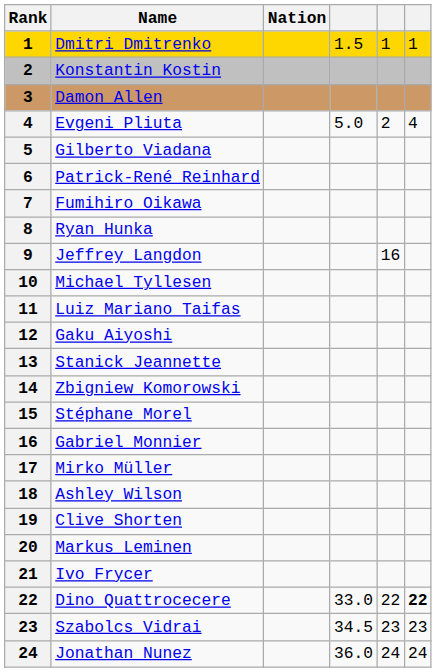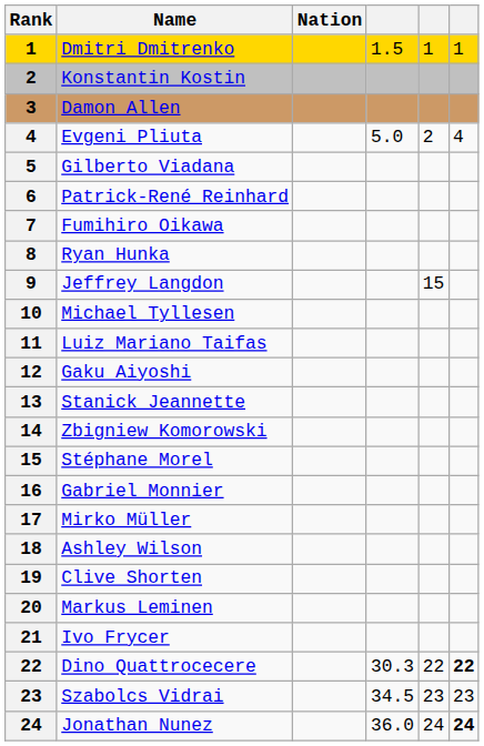 <table class="wikitable sortable">
 <tr>
 <th>Rank</th>
 <th>Name</th>
 <th>Nation</th>
 <th></th>
 <th></th>
 <th></th>
 </tr>
 <tr bgcolor=gold>
 <td align=center><strong>1</strong></td>
 <td><a href='#'>Dmitri Dmitrenko</a></td>
 <td></td>
 <td>1.5</td>
 <td>1</td>
 <td>1</td>
 </tr>
 <tr bgcolor=silver>
 <td align=center><strong>2</strong></td>
 <td><a href='#'>Konstantin Kostin</a></td>
 <td></td>
 <td></td>
 <td></td>
 <td></td>
 </tr>
 <tr bgcolor=cc9966>
 <td align=center><strong>3</strong></td>
 <td><a href='#'>Damon Allen</a></td>
 <td></td>
 <td></td>
 <td></td>
 <td></td>
 </tr>
 <tr>
 <th>4</th>
 <td><a href='#'>Evgeni Pliuta</a></td>
 <td></td>
 <td>5.0</td>
 <td>2</td>
 <td>4</td>
 </tr>
 <tr>
 <th>5</th>
 <td><a href='#'>Gilberto Viadana</a></td>
 <td></td>
 <td></td>
 <td></td>
 <td></td>
 </tr>
 <tr>
 <th>6</th>
 <td><a href='#'>Patrick-René Reinhard</a></td>
 <td></td>
 <td></td>
 <td></td>
 <td></td>
 </tr>
 <tr>
 <th>7</th>
 <td><a href='#'>Fumihiro Oikawa</a></td>
 <td></td>
 <td></td>
 <td></td>
 <td></td>
 </tr>
 <tr>
 <th>8</th>
 <td><a href='#'>Ryan Hunka</a></td>
 <td></td>
 <td></td>
 <td></td>
 <td></td>
 </tr>
 <tr>
 <th>9</th>
 <td><a href='#'>Jeffrey Langdon</a></td>
 <td></td>
 <td></td>
-<td>16</td>
+<td>15</td>
 <td></td>
 </tr>
 <tr>
 <th>10</th>
 <td><a href='#'>Michael Tyllesen</a></td>
 <td></td>
 <td></td>
 <td></td>
 <td></td>
 </tr>
 <tr>
 <th>11</th>
 <td><a href='#'>Luiz Mariano Taifas</a></td>
 <td></td>
 <td></td>
 <td></td>
 <td></td>
 </tr>
 <tr>
 <th>12</th>
 <td><a href='#'>Gaku Aiyoshi</a></td>
 <td></td>
 <td></td>
 <td></td>
 <td></td>
 </tr>
 <tr>
 <th>13</th>
 <td><a href='#'>Stanick Jeannette</a></td>
 <td></td>
 <td></td>
 <td></td>
 <td></td>
 </tr>
 <tr>
 <th>14</th>
 <td><a href='#'>Zbigniew Komorowski</a></td>
 <td></td>
 <td></td>
 <td></td>
 <td></td>
 </tr>
 <tr>
 <th>15</th>
 <td><a href='#'>Stéphane Morel</a></td>
 <td></td>
 <td></td>
 <td></td>
 <td></td>
 </tr>
 <tr>
 <th>16</th>
 <td><a href='#'>Gabriel Monnier</a></td>
 <td></td>
 <td></td>
 <td></td>
 <td></td>
 </tr>
 <tr>
 <th>17</th>
 <td><a href='#'>Mirko Müller</a></td>
 <td></td>
 <td></td>
 <td></td>
 <td></td>
 </tr>
 <tr>
 <th>18</th>
 <td><a href='#'>Ashley Wilson</a></td>
 <td></td>
 <td></td>
 <td></td>
 <td></td>
 </tr>
 <tr>
 <th>19</th>
 <td><a href='#'>Clive Shorten</a></td>
 <td></td>
 <td></td>
 <td></td>
 <td></td>
 </tr>
 <tr>
 <th>20</th>
 <td><a href='#'>Markus Leminen</a></td>
 <td></td>
 <td></td>
 <td></td>
 <td></td>
 </tr>
 <tr>
 <th>21</th>
 <td><a href='#'>Ivo Frycer</a></td>
 <td></td>
 <td></td>
 <td></td>
 <td></td>
 </tr>
 <tr>
 <th>22</th>
 <td><a href='#'>Dino Quattrocecere</a></td>
 <td></td>
-<td>33.0</td>
+<td>30.3</td>
 <td>22</td>
 <td><strong>22</strong></td>
 </tr>
 <tr>
 <th>23</th>
 <td><a href='#'>Szabolcs Vidrai</a></td>
 <td></td>
 <td>34.5</td>
 <td>23</td>
 <td>23</td>
 </tr>
 <tr>
 <th>24</th>
 <td><a href='#'>Jonathan Nunez</a></td>
 <td></td>
 <td>36.0</td>
 <td>24</td>
-<td>24</td>
+<td><strong>24</strong></td>
 </tr>
 </table>
